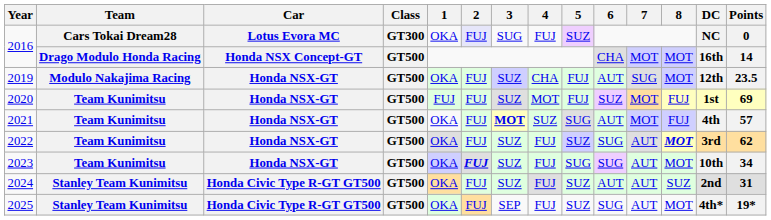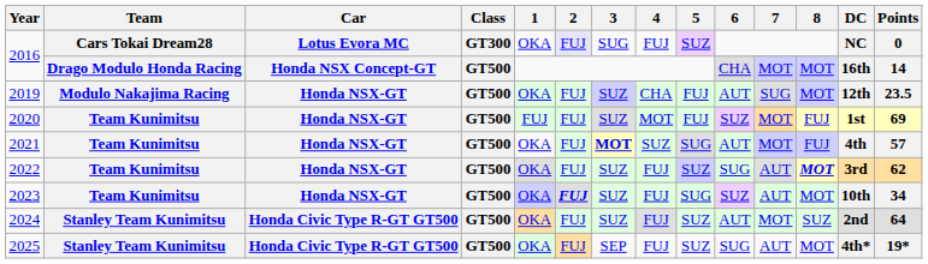 <table class="wikitable" style="text-align:center; font-size:85%">
 <tr>
 <th>Year</th>
 <th>Team</th>
 <th>Car</th>
 <th>Class</th>
 <th>1</th>
 <th>2</th>
 <th>3</th>
 <th>4</th>
 <th>5</th>
 <th>6</th>
 <th>7</th>
 <th>8</th>
 <th>DC</th>
 <th>Points</th>
 </tr>
 <tr>
 <td rowspan="2"><a href='#'>2016</a></td>
 <th nowrap>Cars Tokai Dream28</th>
 <th nowrap><a href='#'>Lotus Evora MC</a></th>
 <th>GT300</th>
 <td><a href='#'>OKA</a></td>
 <td style="background: lavender;"><a href='#'>FUJ</a></td>
 <td><a href='#'>SUG</a></td>
 <td><a href='#'>FUJ</a></td>
 <td style="background:#EFCFFF;"><a href='#'>SUZ</a><br></td>
 <td colspan=3></td>
 <th>NC</th>
 <th>0</th>
 </tr>
 <tr>
 <th nowrap><a href='#'>Drago Modulo Honda Racing</a></th>
 <th nowrap><a href='#'>Honda NSX Concept-GT</a></th>
 <th>GT500</th>
 <td colspan=5></td>
 <td style="background:#DFDFDF;"><a href='#'>CHA</a><br></td>
 <td style="background:#CFCFFF;"><a href='#'>MOT</a><br></td>
 <td style="background:#CFCFFF;"><a href='#'>MOT</a><br></td>
 <th>16th</th>
 <th>14</th>
 </tr>
 <tr>
 <td><a href='#'>2019</a></td>
 <th nowrap><a href='#'>Modulo Nakajima Racing</a></th>
 <th><a href='#'>Honda NSX-GT</a></th>
 <th>GT500</th>
 <td style="background:#DFFFDF;"><a href='#'>OKA</a><br></td>
 <td style="background:#DFFFDF;"><a href='#'>FUJ</a><br></td>
 <td style="background:#CFCFFF;"><a href='#'>SUZ</a><br></td>
 <td style="background:#DFFFDF;"><a href='#'>CHA</a><br></td>
 <td style="background:#DFFFDF;"><a href='#'>FUJ</a><br></td>
 <td style="background:#DFFFDF;"><a href='#'>AUT</a><br></td>
 <td style="background:#DFDFDF;"><a href='#'>SUG</a><br></td>
 <td style="background:#CFCFFF;"><a href='#'>MOT</a><br></td>
 <th>12th</th>
 <th>23.5</th>
 </tr>
 <tr>
 <td><a href='#'>2020</a></td>
 <th><a href='#'>Team Kunimitsu</a></th>
 <th><a href='#'>Honda NSX-GT</a></th>
 <th>GT500</th>
 <td style="background:#DFFFDF;"><a href='#'>FUJ</a><br></td>
 <td style="background:#DFFFDF;"><a href='#'>FUJ</a><br></td>
 <td style="background:#DFDFDF;"><a href='#'>SUZ</a><br></td>
 <td style="background:#DFFFDF;"><a href='#'>MOT</a><br></td>
 <td style="background:#DFFFDF;"><a href='#'>FUJ</a><br></td>
 <td style="background:#EFCFFF;"><a href='#'>SUZ</a><br></td>
 <td style="background:#FFDF9F;"><a href='#'>MOT</a><br></td>
 <td style="background:#FFFFBF;"><a href='#'>FUJ</a><br></td>
 <th style="background:#FFFFBF;">1st</th>
 <th style="background:#FFFFBF;">69</th>
 </tr>
 <tr>
 <td><a href='#'>2021</a></td>
 <th><a href='#'>Team Kunimitsu</a></th>
 <th><a href='#'>Honda NSX-GT</a></th>
 <th>GT500</th>
 <td><a href='#'>OKA</a></td>
 <td style="background:#DFFFDF;"><a href='#'>FUJ</a><br></td>
 <td style="background:#FFFFBF;"><strong><a href='#'>MOT</a></strong><br></td>
 <td style="background:#DFFFDF;"><a href='#'>SUZ</a><br></td>
 <td style="background:#DFDFDF;"><a href='#'>SUG</a><br></td>
 <td style="background:#DFFFDF;"><a href='#'>AUT</a><br></td>
 <td style="background:#CFCFFF;"><a href='#'>MOT</a><br></td>
 <td style="background:#CFCFFF;"><a href='#'>FUJ</a><br></td>
 <th>4th</th>
 <th>57</th>
 </tr>
 <tr>
 <td><a href='#'>2022</a></td>
 <th><a href='#'>Team Kunimitsu</a></th>
 <th><a href='#'>Honda NSX-GT</a></th>
 <th>GT500</th>
 <td style="background:#DFDFDF;"><a href='#'>OKA</a><br></td>
 <td style="background:#DFFFDF;"><a href='#'>FUJ</a><br></td>
 <td style="background:#DFFFDF;"><a href='#'>SUZ</a><br></td>
 <td style="background:#DFFFDF;"><a href='#'>FUJ</a><br></td>
 <td style="background:#CFCFFF;"><a href='#'>SUZ</a><br></td>
 <td style="background:#DFFFDF;"><a href='#'>SUG</a><br></td>
 <td style="background:#DFDFDF;"><a href='#'>AUT</a><br></td>
 <td style="background:#FFFFBF;"><strong><em><a href='#'>MOT</a></em></strong><br></td>
 <th style="background:#FFDF9F;">3rd</th>
 <th style="background:#FFDF9F;">62</th>
 </tr>
 <tr>
 <td><a href='#'>2023</a></td>
 <th><a href='#'>Team Kunimitsu</a></th>
 <th><a href='#'>Honda NSX-GT</a></th>
 <th>GT500</th>
 <td style="background:#CFCFFF;"><a href='#'>OKA</a><br></td>
 <td style="background:#DFDFDF;"><strong><em><a href='#'>FUJ</a></em></strong><br></td>
 <td style="background:#DFFFDF;"><a href='#'>SUZ</a><br></td>
 <td style="background:#DFFFDF;"><a href='#'>FUJ</a><br></td>
 <td style="background:#DFFFDF;"><a href='#'>SUG</a><br></td>
-<td style="background:#EFCFFF;"><a href='#'>SUG</a><br></td>
+<td style="background:#EFCFFF;"><a href='#'>SUZ</a><br></td>
 <td style="background:#DFFFDF;"><a href='#'>AUT</a><br></td>
 <td style="background:#DFFFDF;"><a href='#'>MOT</a><br></td>
 <th>10th</th>
 <th>34</th>
 </tr>
 <tr>
 <td><a href='#'>2024</a></td>
 <th nowrap><a href='#'>Stanley Team Kunimitsu</a></th>
 <th nowrap><a href='#'>Honda Civic Type R-GT GT500</a></th>
 <th>GT500</th>
 <td style="background:#FFDF9F;"><a href='#'>OKA</a><br></td>
 <td style="background:#DFFFDF;"><a href='#'>FUJ</a><br></td>
 <td style="background:#DFFFDF;"><a href='#'>SUZ</a><br></td>
 <td style="background:#DFDFDF;"><a href='#'>FUJ</a><br></td>
 <td style="background:#DFFFDF;"><a href='#'>SUZ</a><br></td>
 <td style="background:#DFFFDF;"><a href='#'>AUT</a><br></td>
-<td style="background:#DFFFDF;"><a href='#'>AUT</a><br></td>
+<td style="background:#DFFFDF;"><a href='#'>MOT</a><br></td>
 <td style="background:#DFFFDF;"><a href='#'>SUZ</a><br></td>
 <th style="background:#DFDFDF;">2nd</th>
-<th style="background:#DFDFDF;">31</th>
+<th style="background:#DFDFDF;">64</th>
 </tr>
 <tr>
 <td><a href='#'>2025</a></td>
 <th><a href='#'>Stanley Team Kunimitsu</a></th>
 <th><a href='#'>Honda Civic Type R-GT GT500</a></th>
 <th>GT500</th>
 <td style="background:#DFFFDF;"><a href='#'>OKA</a><br></td>
 <td style="background:#FFDF9F;"><a href='#'>FUJ</a><br></td>
 <td style="background:#;"><a href='#'>SEP</a><br></td>
 <td style="background:#;"><a href='#'>FUJ</a><br></td>
 <td style="background:#;"><a href='#'>SUZ</a><br></td>
 <td style="background:#;"><a href='#'>SUG</a><br></td>
 <td style="background:#;"><a href='#'>AUT</a><br></td>
 <td style="background:#;"><a href='#'>MOT</a><br></td>
 <th>4th*</th>
 <th>19*</th>
 </tr>
 </table>
